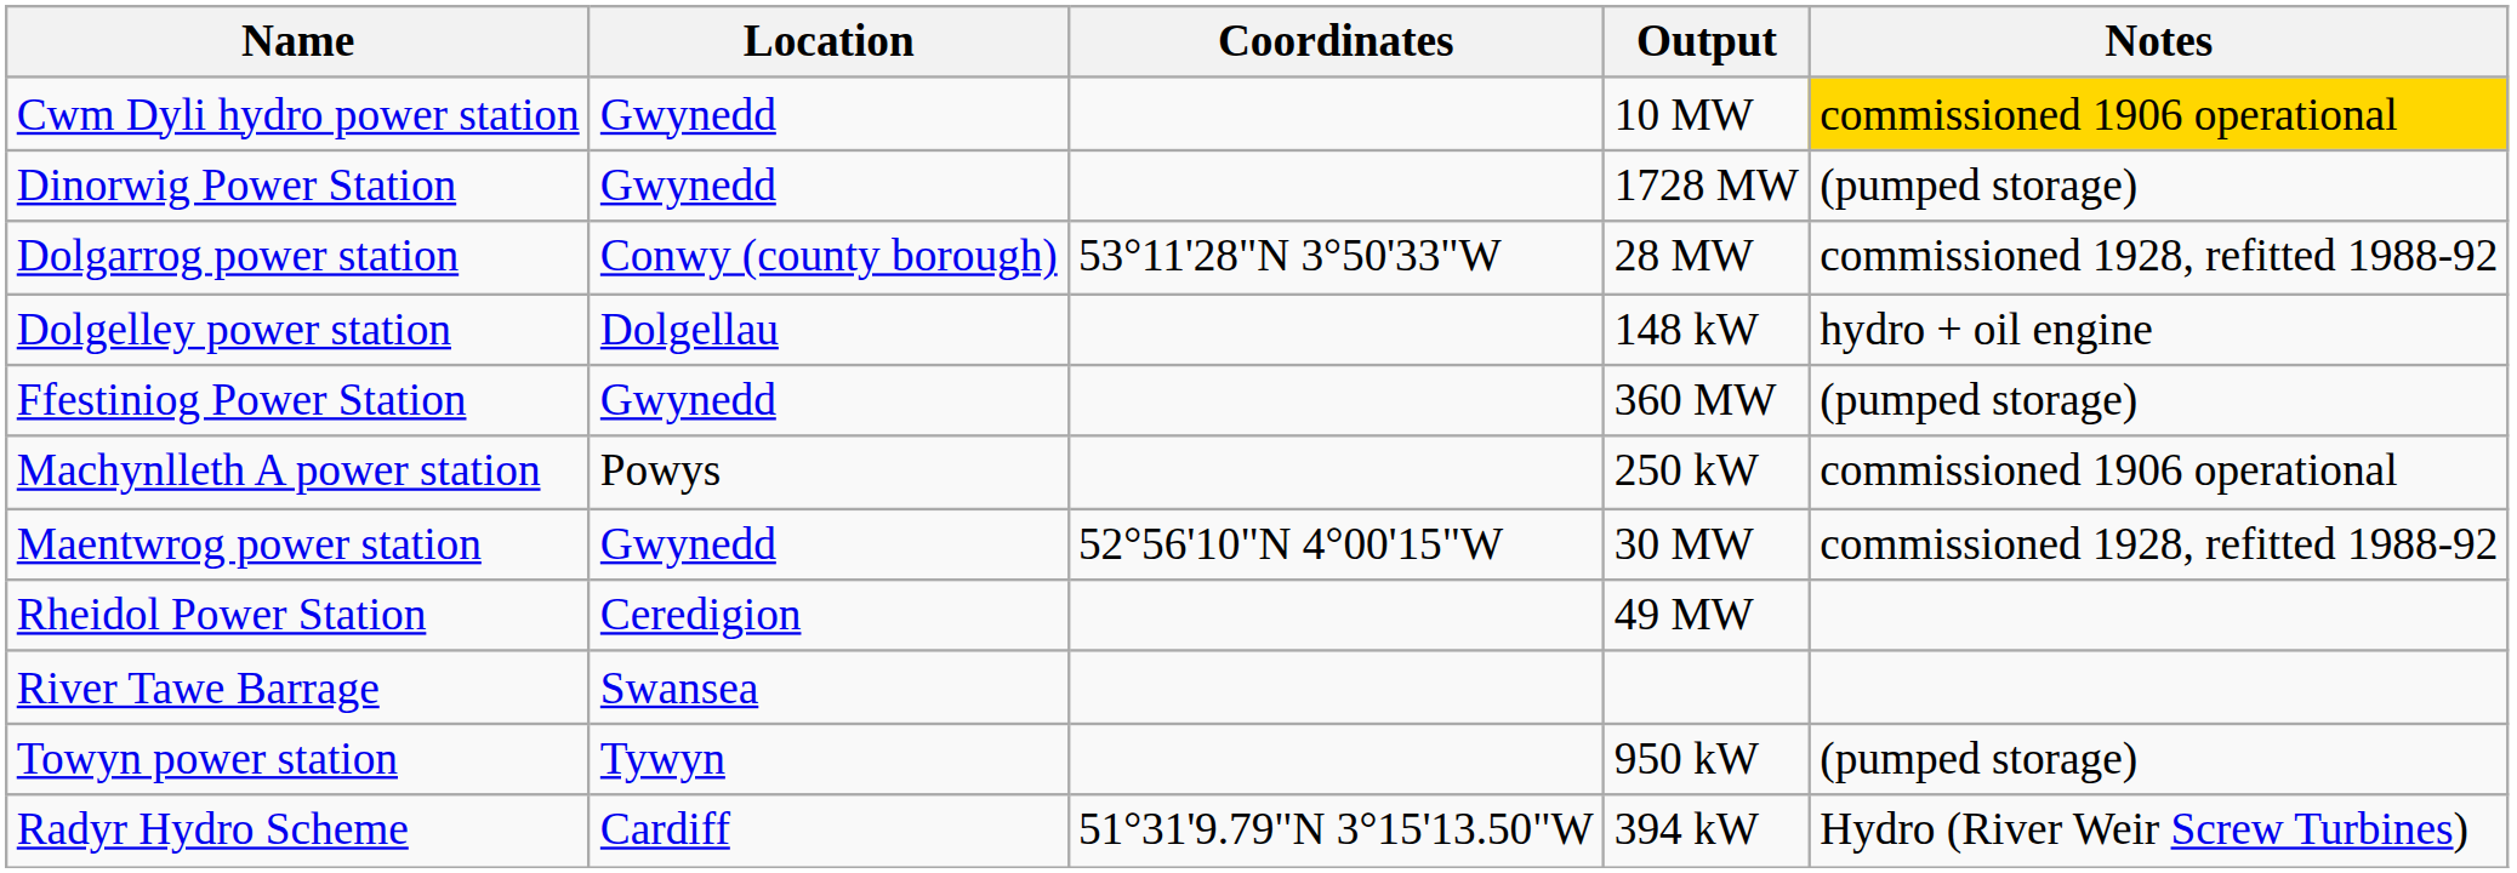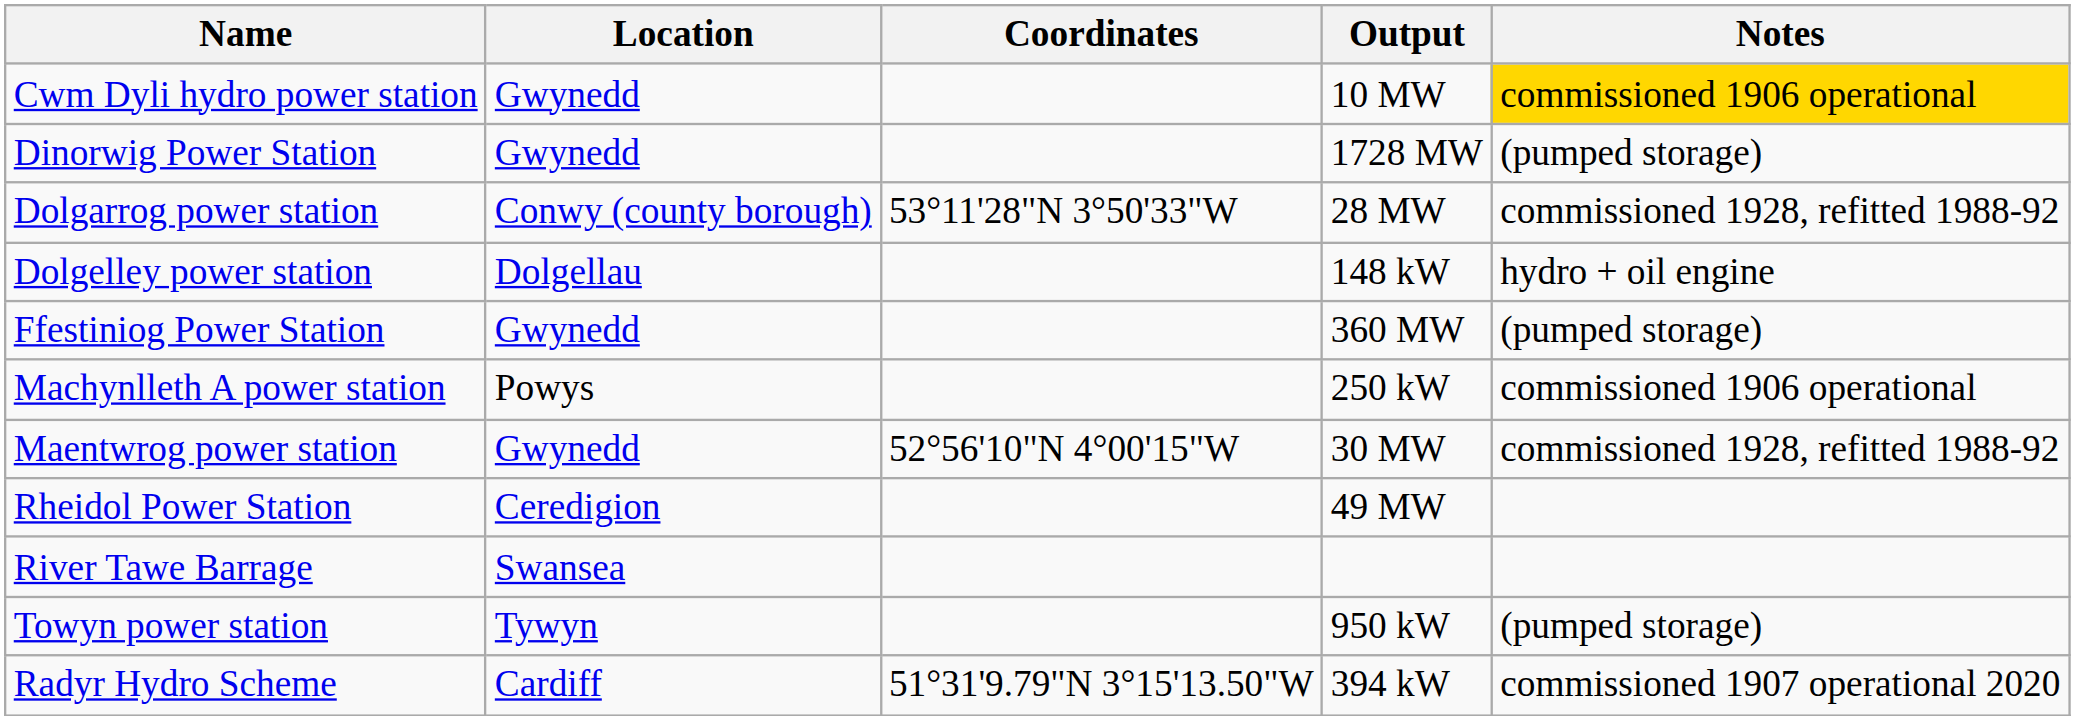 <table class="wikitable sortable">
 <tr>
 <th>Name</th>
 <th>Location</th>
 <th>Coordinates</th>
 <th>Output</th>
 <th>Notes</th>
 </tr>
 <tr>
 <td><a href='#'>Cwm Dyli hydro power station</a></td>
 <td><a href='#'>Gwynedd</a></td>
 <td></td>
 <td>10 MW</td>
 <td style="background: gold;">commissioned 1906 operational</td>
 </tr>
 <tr>
 <td><a href='#'>Dinorwig Power Station</a></td>
 <td><a href='#'>Gwynedd</a></td>
 <td></td>
 <td>1728 MW</td>
 <td>(pumped storage)</td>
 </tr>
 <tr>
 <td><a href='#'>Dolgarrog power station</a></td>
 <td><a href='#'>Conwy (county borough)</a></td>
 <td>53°11'28"N 3°50'33"W</td>
 <td>28 MW</td>
 <td>commissioned 1928, refitted 1988-92</td>
 </tr>
 <tr>
 <td><a href='#'>Dolgelley power station</a></td>
 <td><a href='#'>Dolgellau</a></td>
 <td></td>
 <td>148 kW</td>
 <td>hydro + oil engine</td>
 </tr>
 <tr>
 <td><a href='#'>Ffestiniog Power Station</a></td>
 <td><a href='#'>Gwynedd</a></td>
 <td></td>
 <td>360 MW</td>
 <td>(pumped storage)</td>
 </tr>
 <tr>
 <td><a href='#'>Machynlleth A power station</a></td>
 <td>Powys</td>
 <td></td>
 <td>250 kW</td>
 <td>commissioned 1906 operational</td>
 </tr>
 <tr>
 <td><a href='#'>Maentwrog power station</a></td>
 <td><a href='#'>Gwynedd</a></td>
 <td>52°56'10"N 4°00'15"W</td>
 <td>30 MW</td>
 <td>commissioned 1928, refitted 1988-92</td>
 </tr>
 <tr>
 <td><a href='#'>Rheidol Power Station</a></td>
 <td><a href='#'>Ceredigion</a></td>
 <td></td>
 <td>49 MW</td>
 <td></td>
 </tr>
 <tr>
 <td><a href='#'>River Tawe Barrage</a></td>
 <td><a href='#'>Swansea</a></td>
 <td></td>
 <td></td>
 <td></td>
 </tr>
 <tr>
 <td><a href='#'>Towyn power station</a></td>
 <td><a href='#'>Tywyn</a></td>
 <td></td>
 <td>950 kW</td>
 <td>(pumped storage)</td>
 </tr>
 <tr>
 <td><a href='#'>Radyr Hydro Scheme</a></td>
 <td><a href='#'>Cardiff</a></td>
 <td>51°31'9.79"N 3°15'13.50"W</td>
 <td>394 kW</td>
-<td>Hydro (River Weir <a href='#'>Screw Turbines</a>)</td>
+<td>commissioned 1907 operational 2020</td>
 </tr>
 <tr>
 </tr>
 </table>
